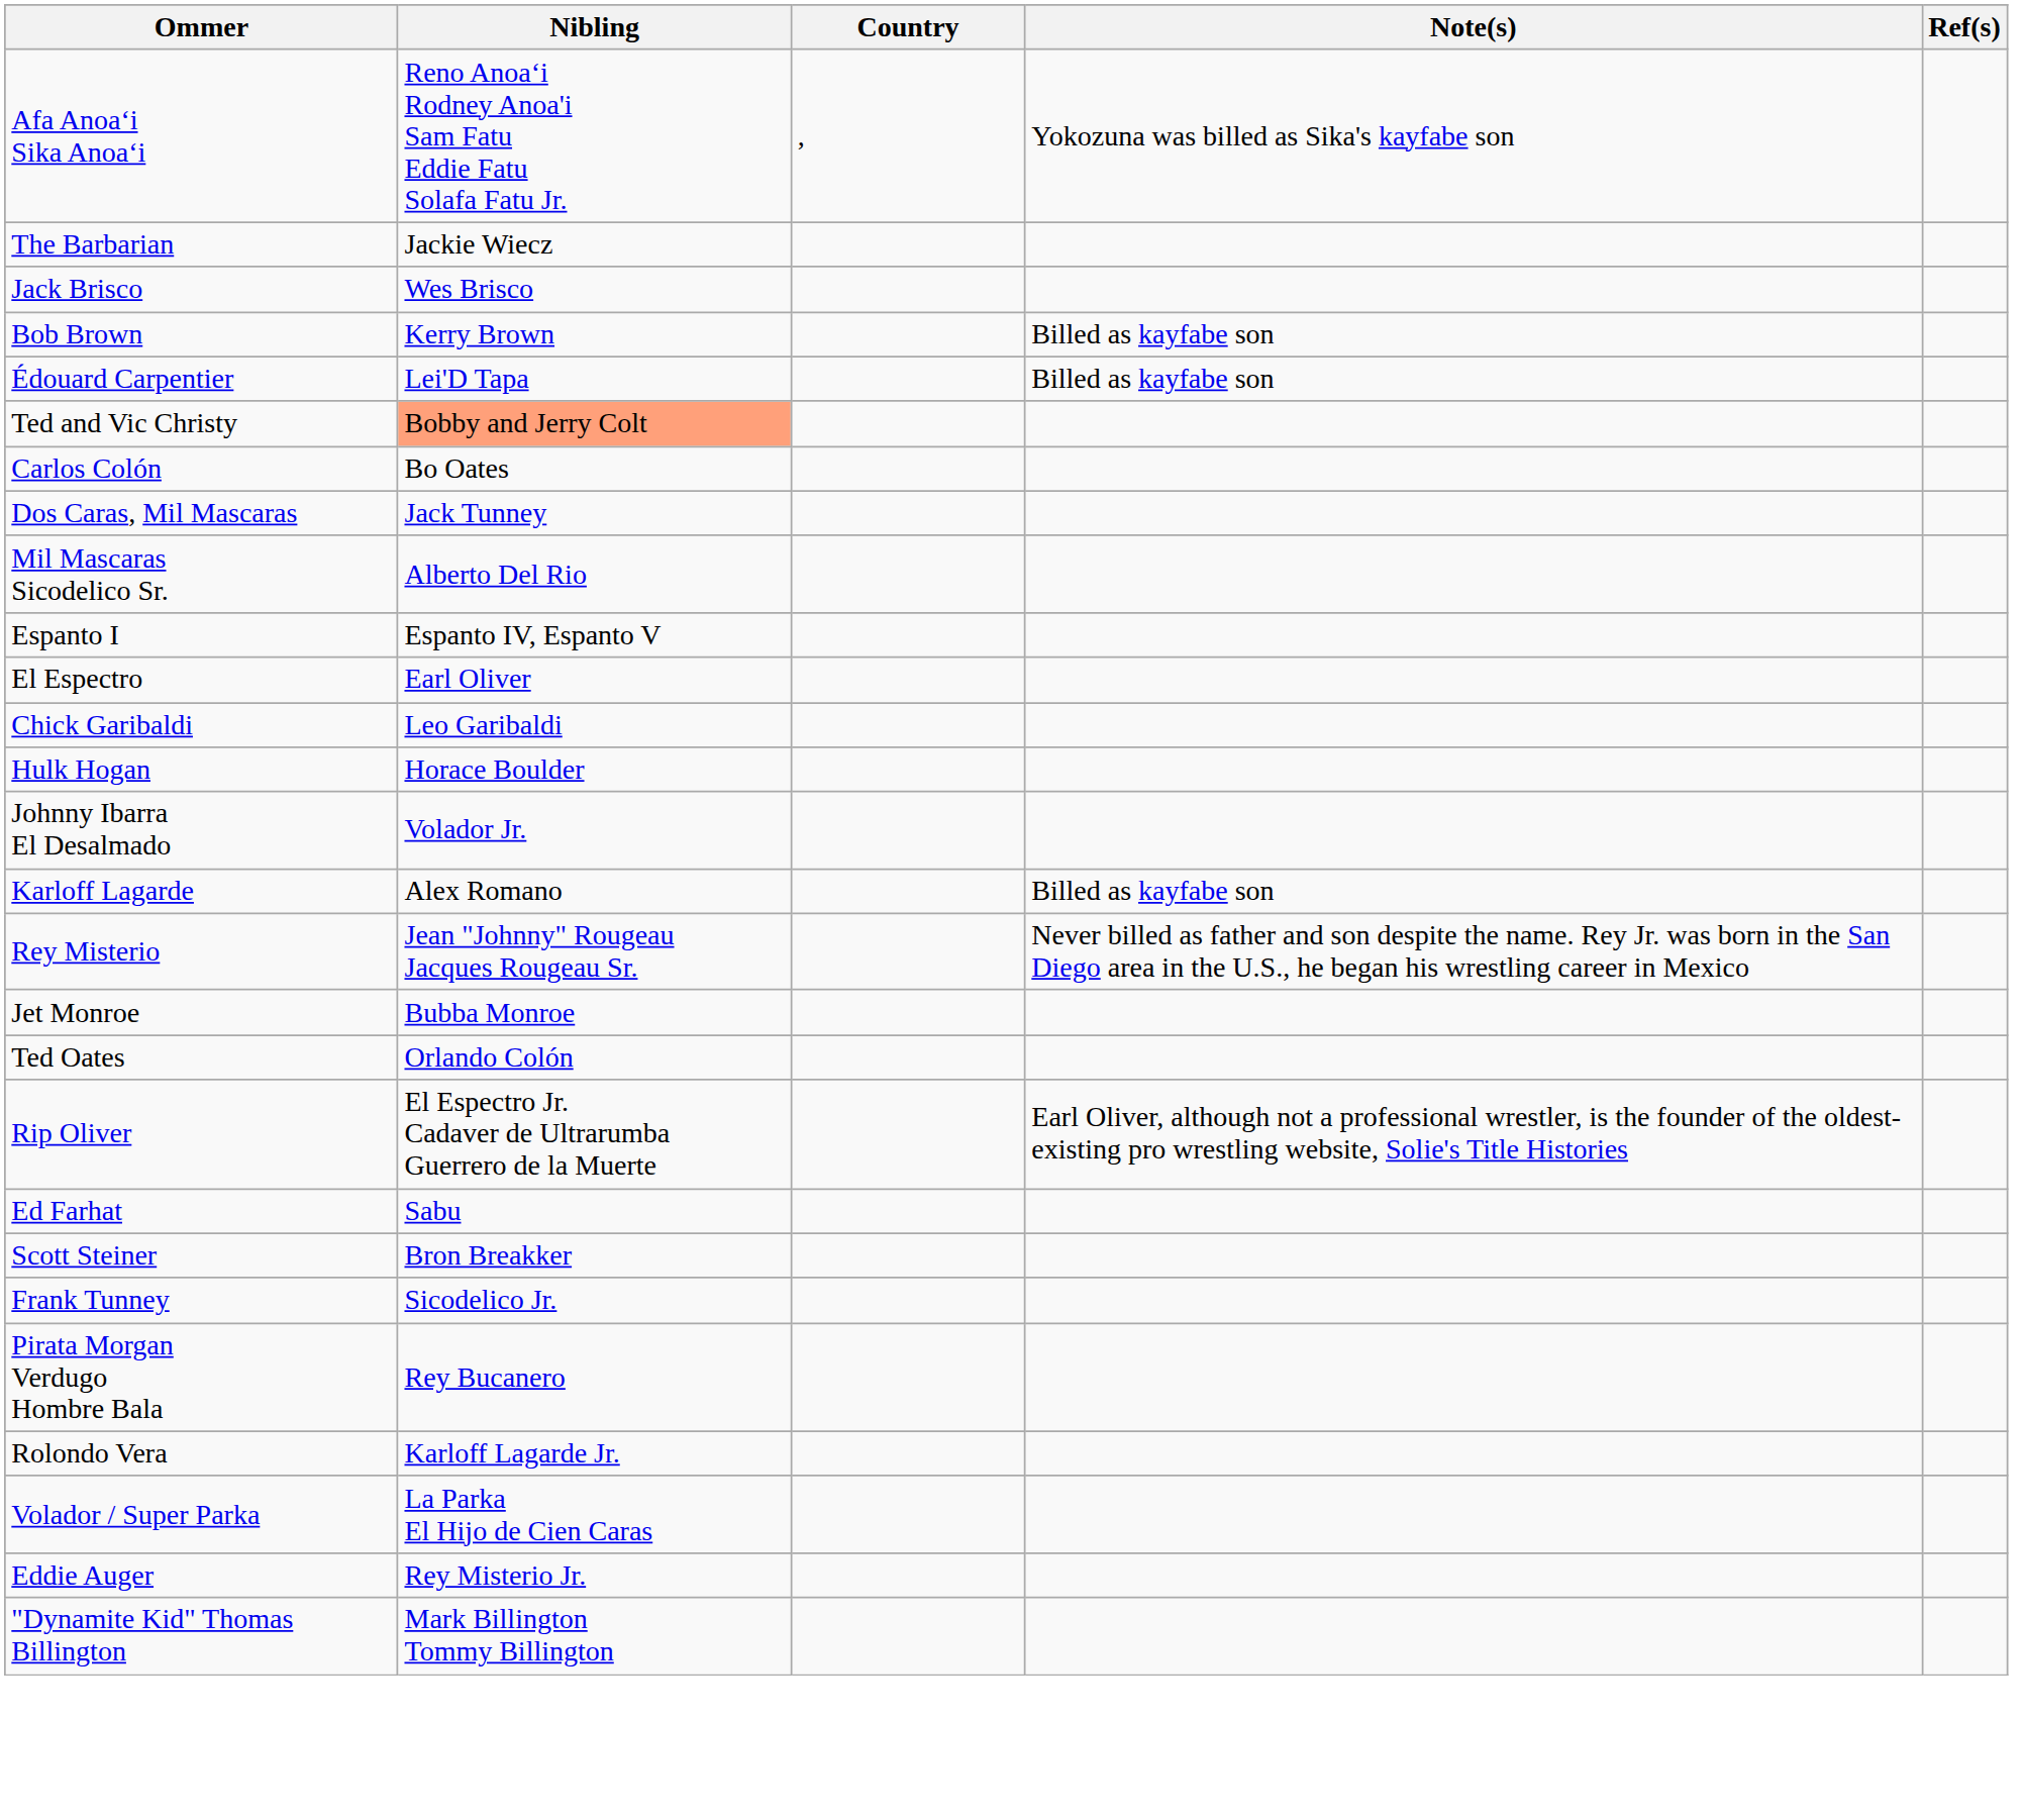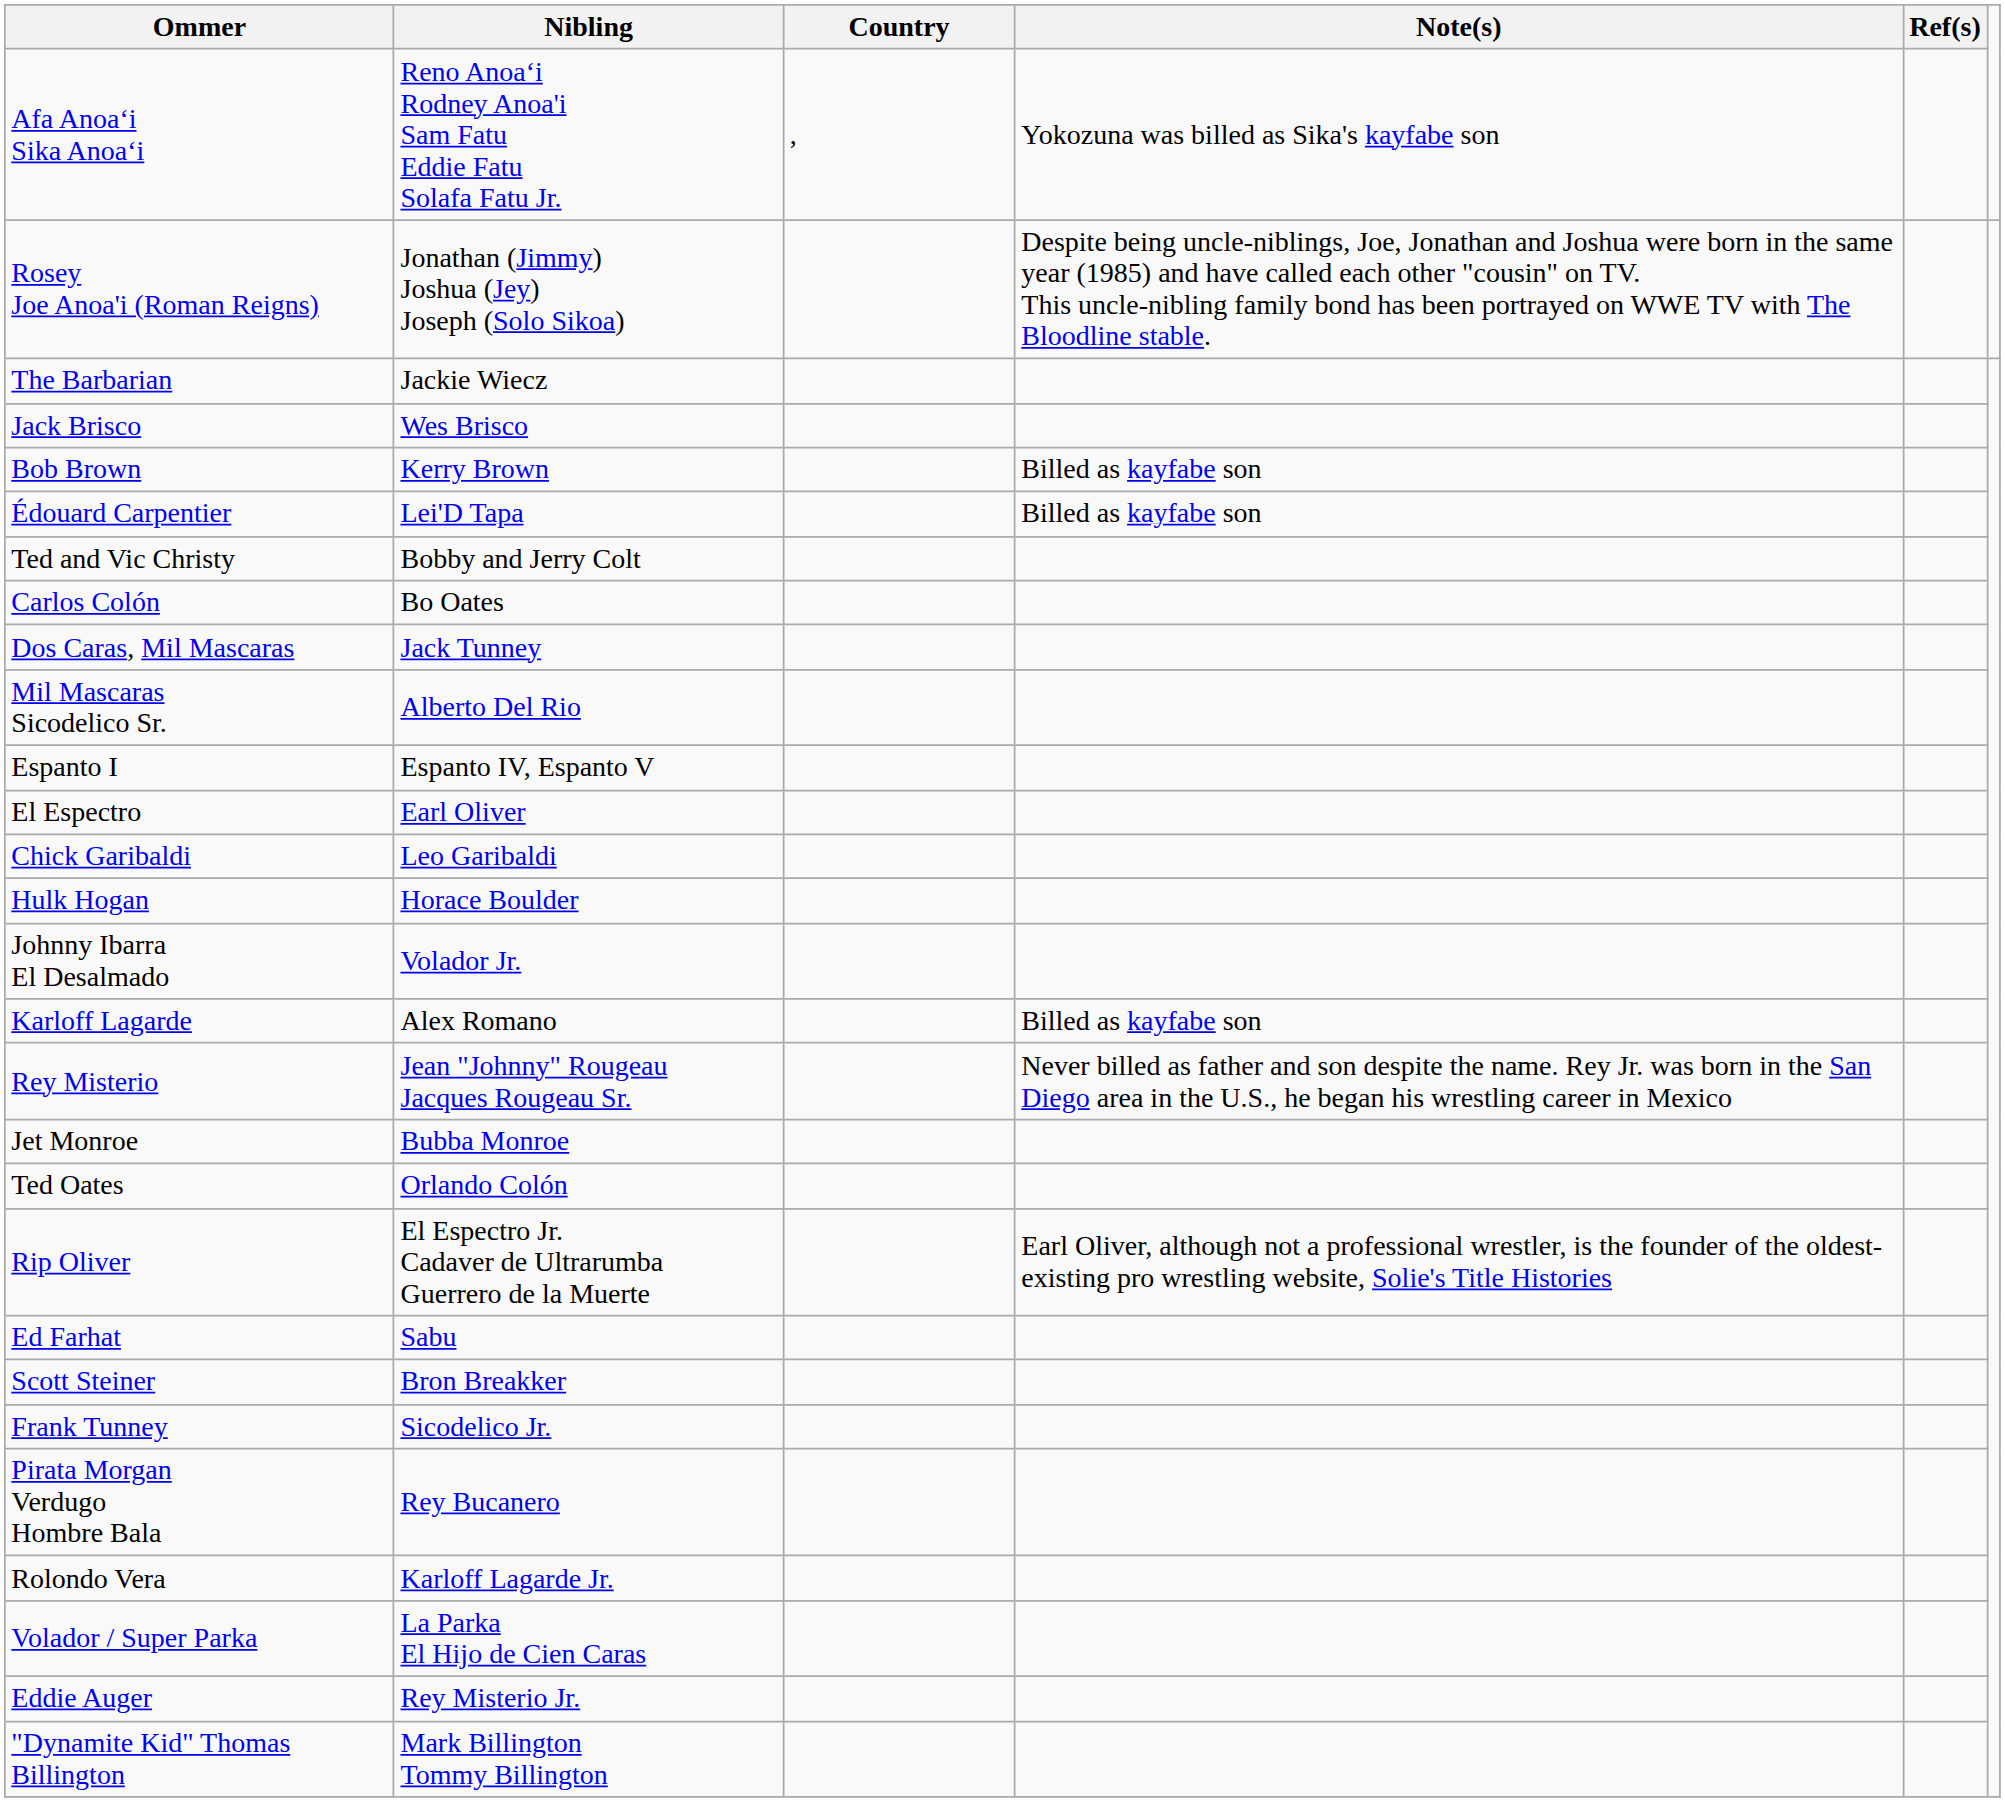 <table class="wikitable sortable">
 <tr>
 <th style="width:215px;">Ommer</th>
 <th style="width:215px;">Nibling</th>
 <th style="width:125px;">Country</th>
 <th style="width:500px;">Note(s)</th>
 <th style="width:*;">Ref(s)</th>
 </tr>
 <tr>
 <td><a href='#'>Afa Anoaʻi</a><br><a href='#'>Sika Anoaʻi</a></td>
 <td><a href='#'>Reno Anoaʻi</a><br><a href='#'>Rodney Anoa'i</a><br><a href='#'>Sam Fatu</a><br><a href='#'>Eddie Fatu</a> <br><a href='#'>Solafa Fatu Jr.</a></td>
 <td>, </td>
 <td>Yokozuna was billed as Sika's <a href='#'>kayfabe</a> son</td>
+<td></td>
+</tr>
+<tr>
+<td><a href='#'>Rosey</a><br><a href='#'>Joe Anoa'i (Roman Reigns)</a></td>
+<td>Jonathan (<a href='#'>Jimmy</a>)<br>Joshua (<a href='#'>Jey</a>)<br>Joseph (<a href='#'>Solo Sikoa</a>)</td>
+<td></td>
+<td>Despite being uncle-niblings, Joe, Jonathan and Joshua were born in the same year (1985) and have called each other "cousin" on TV.<br>This uncle-nibling family bond has been portrayed on WWE TV with <a href='#'>The Bloodline stable</a>.</td>
+<td></td>
 <td></td>
 </tr>
 <tr>
 <td><a href='#'>The Barbarian</a></td>
 <td>Jackie Wiecz</td>
 <td></td>
 <td></td>
 <td></td>
 </tr>
 <tr>
 <td><a href='#'>Jack Brisco</a></td>
 <td><a href='#'>Wes Brisco</a></td>
 <td></td>
 <td></td>
 <td></td>
 </tr>
 <tr>
 <td><a href='#'>Bob Brown</a></td>
 <td><a href='#'>Kerry Brown</a></td>
 <td></td>
 <td>Billed as <a href='#'>kayfabe</a> son</td>
 <td></td>
 </tr>
 <tr>
 <td><a href='#'>Édouard Carpentier</a></td>
 <td><a href='#'>Lei'D Tapa</a></td>
 <td></td>
 <td>Billed as <a href='#'>kayfabe</a> son</td>
 <td></td>
 </tr>
 <tr>
 <td>Ted and Vic Christy</td>
-<td style="background: lightsalmon;">Bobby and Jerry Colt</td>
+<td>Bobby and Jerry Colt</td>
 <td></td>
 <td></td>
 <td></td>
 </tr>
 <tr>
 <td><a href='#'>Carlos Colón</a></td>
 <td>Bo Oates</td>
 <td></td>
 <td></td>
 <td></td>
 </tr>
 <tr>
 <td><a href='#'>Dos Caras</a>, <a href='#'>Mil Mascaras</a></td>
 <td><a href='#'>Jack Tunney</a></td>
 <td></td>
 <td></td>
 <td></td>
 </tr>
 <tr>
 <td><a href='#'>Mil Mascaras</a><br>Sicodelico Sr.</td>
 <td><a href='#'>Alberto Del Rio</a></td>
 <td></td>
 <td></td>
 <td></td>
 </tr>
 <tr>
 <td>Espanto I</td>
 <td>Espanto IV, Espanto V</td>
 <td></td>
 <td></td>
 <td></td>
 </tr>
 <tr>
 <td>El Espectro</td>
 <td><a href='#'>Earl Oliver</a></td>
 <td></td>
 <td></td>
 <td></td>
 </tr>
 <tr>
 <td><a href='#'>Chick Garibaldi</a></td>
 <td><a href='#'>Leo Garibaldi</a></td>
 <td></td>
 <td></td>
 <td></td>
 </tr>
 <tr>
 <td><a href='#'>Hulk Hogan</a></td>
 <td><a href='#'>Horace Boulder</a></td>
 <td></td>
 <td></td>
 <td></td>
 </tr>
 <tr>
 <td>Johnny Ibarra<br>El Desalmado</td>
 <td><a href='#'>Volador Jr.</a></td>
 <td></td>
 <td></td>
 <td></td>
 </tr>
 <tr>
 <td><a href='#'>Karloff Lagarde</a></td>
 <td>Alex Romano</td>
 <td></td>
 <td>Billed as <a href='#'>kayfabe</a> son</td>
 <td></td>
 </tr>
 <tr>
 <td><a href='#'>Rey Misterio</a></td>
 <td><a href='#'>Jean "Johnny" Rougeau</a><br><a href='#'>Jacques Rougeau Sr.</a></td>
 <td></td>
 <td>Never billed as father and son despite the name. Rey Jr. was born in the <a href='#'>San Diego</a> area in the U.S., he began his wrestling career in Mexico</td>
 <td></td>
 </tr>
 <tr>
 <td>Jet Monroe</td>
 <td><a href='#'>Bubba Monroe</a></td>
 <td></td>
 <td></td>
 <td></td>
 </tr>
 <tr>
 <td>Ted Oates</td>
 <td><a href='#'>Orlando Colón</a></td>
 <td></td>
 <td></td>
 <td></td>
 </tr>
 <tr>
 <td><a href='#'>Rip Oliver</a></td>
 <td>El Espectro Jr.<br>Cadaver de Ultrarumba<br>Guerrero de la Muerte</td>
 <td></td>
 <td>Earl Oliver, although not a professional wrestler, is the founder of the oldest-existing pro wrestling website, <a href='#'>Solie's Title Histories</a></td>
 <td></td>
 </tr>
 <tr>
 <td><a href='#'>Ed Farhat</a></td>
 <td><a href='#'>Sabu</a></td>
 <td></td>
 <td></td>
 <td></td>
 </tr>
 <tr>
 <td><a href='#'>Scott Steiner</a></td>
 <td><a href='#'>Bron Breakker</a></td>
 <td></td>
 <td></td>
 <td></td>
 </tr>
 <tr>
 <td><a href='#'>Frank Tunney</a></td>
 <td><a href='#'>Sicodelico Jr.</a></td>
 <td></td>
 <td></td>
 <td></td>
 </tr>
 <tr>
 <td><a href='#'>Pirata Morgan</a><br>Verdugo<br>Hombre Bala</td>
 <td><a href='#'>Rey Bucanero</a></td>
 <td></td>
 <td></td>
 <td></td>
 </tr>
 <tr>
 <td>Rolondo Vera</td>
 <td><a href='#'>Karloff Lagarde Jr.</a></td>
 <td></td>
 <td></td>
 <td></td>
 </tr>
 <tr>
 <td><a href='#'>Volador / Super Parka</a></td>
 <td><a href='#'>La Parka</a><br><a href='#'>El Hijo de Cien Caras</a></td>
 <td></td>
 <td></td>
 <td></td>
 </tr>
 <tr>
 <td><a href='#'>Eddie Auger</a></td>
 <td><a href='#'>Rey Misterio Jr.</a></td>
 <td></td>
 <td></td>
 <td></td>
 </tr>
 <tr>
 <td><a href='#'>"Dynamite Kid" Thomas Billington</a></td>
 <td><a href='#'>Mark Billington</a><br><a href='#'>Tommy Billington</a></td>
 <td></td>
 <td></td>
 <td></td>
 </tr>
 </table>
